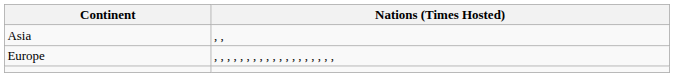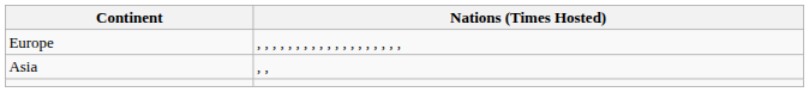 <table class="wikitable" style="width:65%">
 <tr>
 <th>Continent</th>
 <th>Nations (Times Hosted)</th>
 </tr>
 <tr>
+<td>Europe</td>
+<td>, , , , , , , , , , , , , , , , , , , </td>
+</tr>
+<tr>
 <td>Asia</td>
 <td>, , </td>
-</tr>
-<tr>
-<td>Europe</td>
-<td>, , , , , , , , , , , , , , , , , , , </td>
 </tr>
 <tr>
 <td></td>
 <td></td>
 </tr>
 </table>
